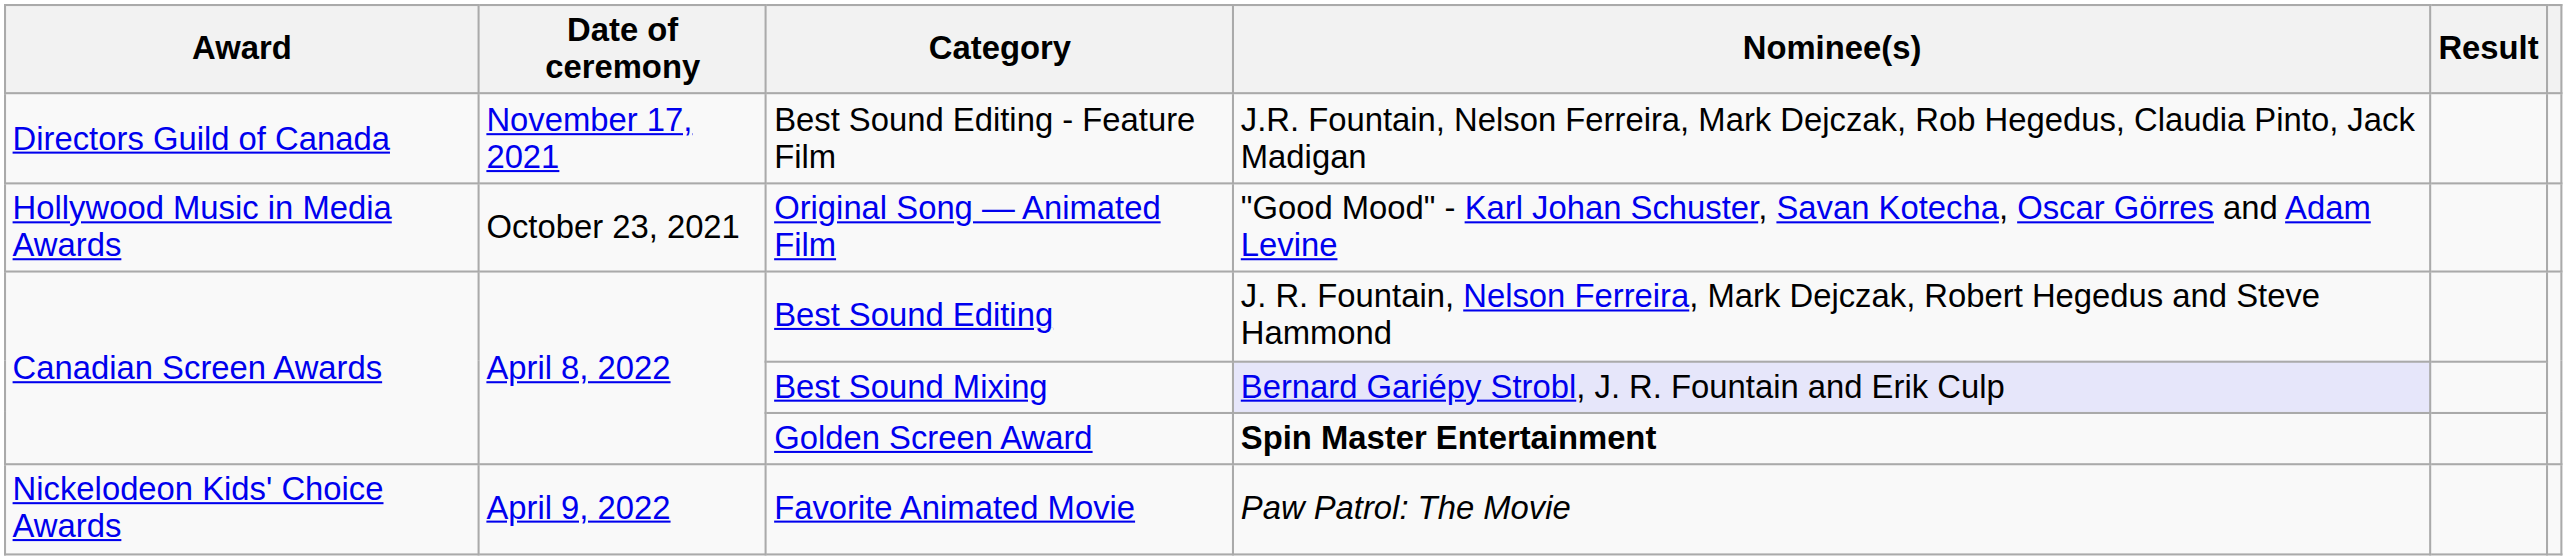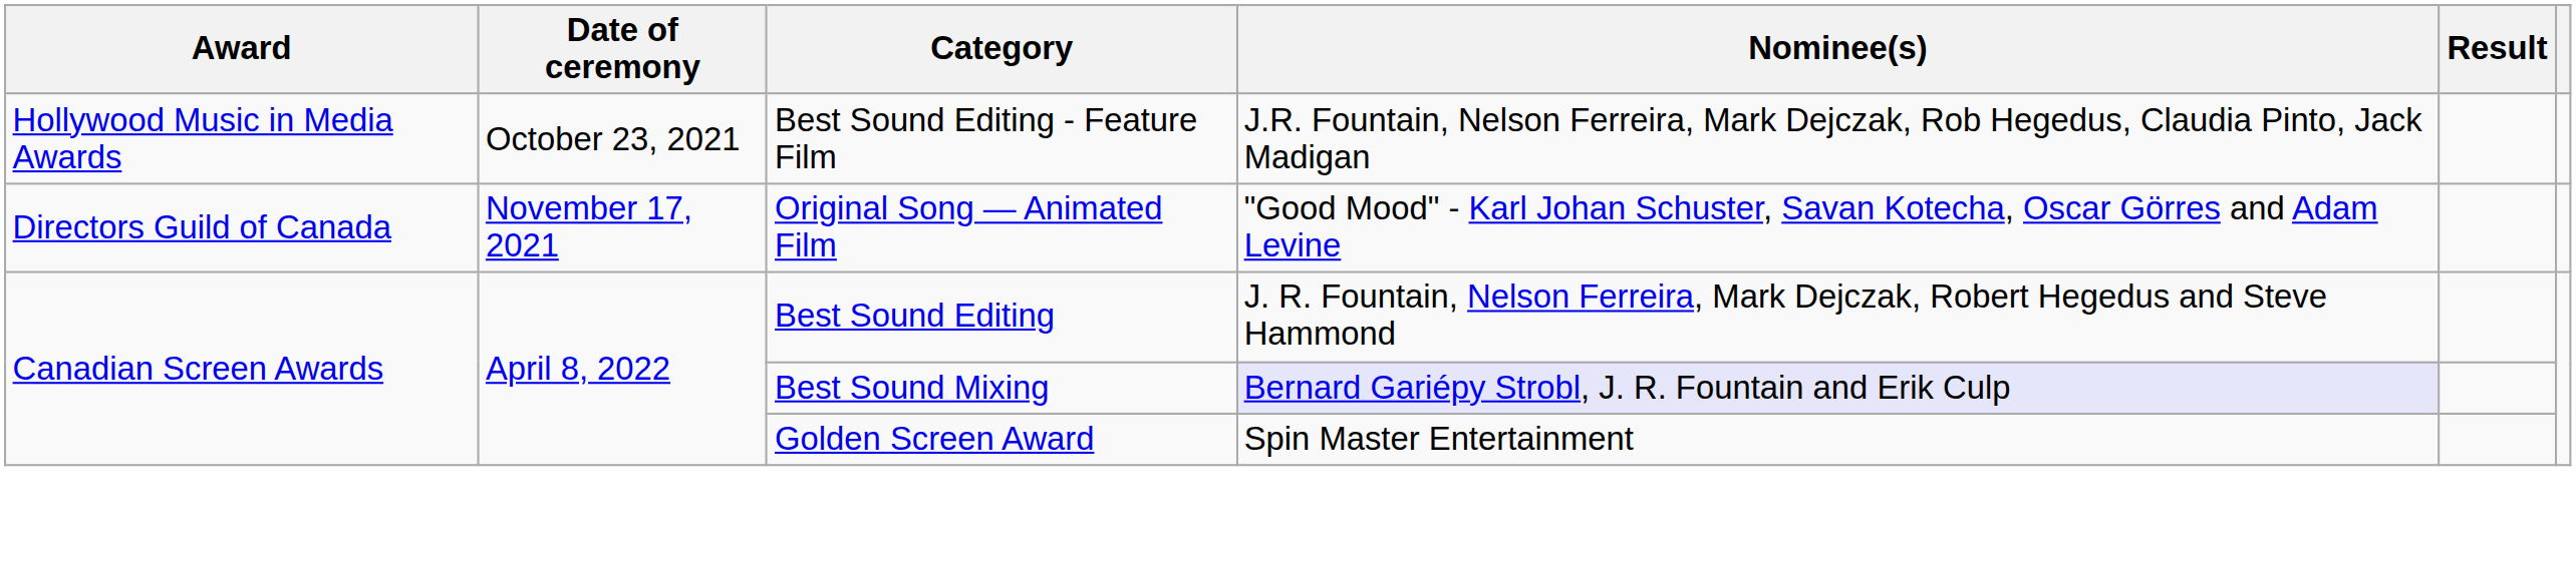 <table class="wikitable">
 <tr>
 <th>Award</th>
 <th>Date of ceremony</th>
 <th>Category</th>
 <th>Nominee(s)</th>
 <th>Result</th>
 <th></th>
 </tr>
 <tr>
-<td><a href='#'>Directors Guild of Canada</a></td>
-<td><a href='#'>November 17, 2021</a></td>
+<td><a href='#'>Hollywood Music in Media Awards</a></td>
+<td>October 23, 2021</td>
 <td>Best Sound Editing - Feature Film</td>
 <td>J.R. Fountain, Nelson Ferreira, Mark Dejczak, Rob Hegedus, Claudia Pinto, Jack Madigan</td>
 <td></td>
 <td style="text-align:center;"></td>
 </tr>
 <tr>
-<td><a href='#'>Hollywood Music in Media Awards</a></td>
-<td>October 23, 2021</td>
+<td><a href='#'>Directors Guild of Canada</a></td>
+<td><a href='#'>November 17, 2021</a></td>
 <td><a href='#'>Original Song — Animated Film</a></td>
 <td>"Good Mood" - <a href='#'>Karl Johan Schuster</a>, <a href='#'>Savan Kotecha</a>, <a href='#'>Oscar Görres</a> and <a href='#'>Adam Levine</a></td>
 <td></td>
 <td style="text-align:center;"></td>
 </tr>
 <tr>
 <td rowspan="3"><a href='#'>Canadian Screen Awards</a></td>
 <td rowspan="3"><a href='#'>April 8, 2022</a></td>
 <td><a href='#'>Best Sound Editing</a></td>
 <td>J. R. Fountain, <a href='#'>Nelson Ferreira</a>, Mark Dejczak, Robert Hegedus and Steve Hammond</td>
 <td></td>
 <td style="text-align:center;" rowspan="3"></td>
 </tr>
 <tr>
 <td><a href='#'>Best Sound Mixing</a></td>
 <td style="background: lavender;"><a href='#'>Bernard Gariépy Strobl</a>, J. R. Fountain and Erik Culp</td>
 <td></td>
 </tr>
 <tr>
 <td><a href='#'>Golden Screen Award</a></td>
-<td><strong>Spin Master Entertainment</strong></td>
+<td>Spin Master Entertainment</td>
 <td></td>
 </tr>
-<tr>
-<td><a href='#'>Nickelodeon Kids' Choice Awards</a></td>
-<td><a href='#'>April 9, 2022</a></td>
-<td><a href='#'>Favorite Animated Movie</a></td>
-<td><em>Paw Patrol: The Movie</em></td>
-<td></td>
-<td style="text-align:center;"></td>
-</tr>
 </table>
